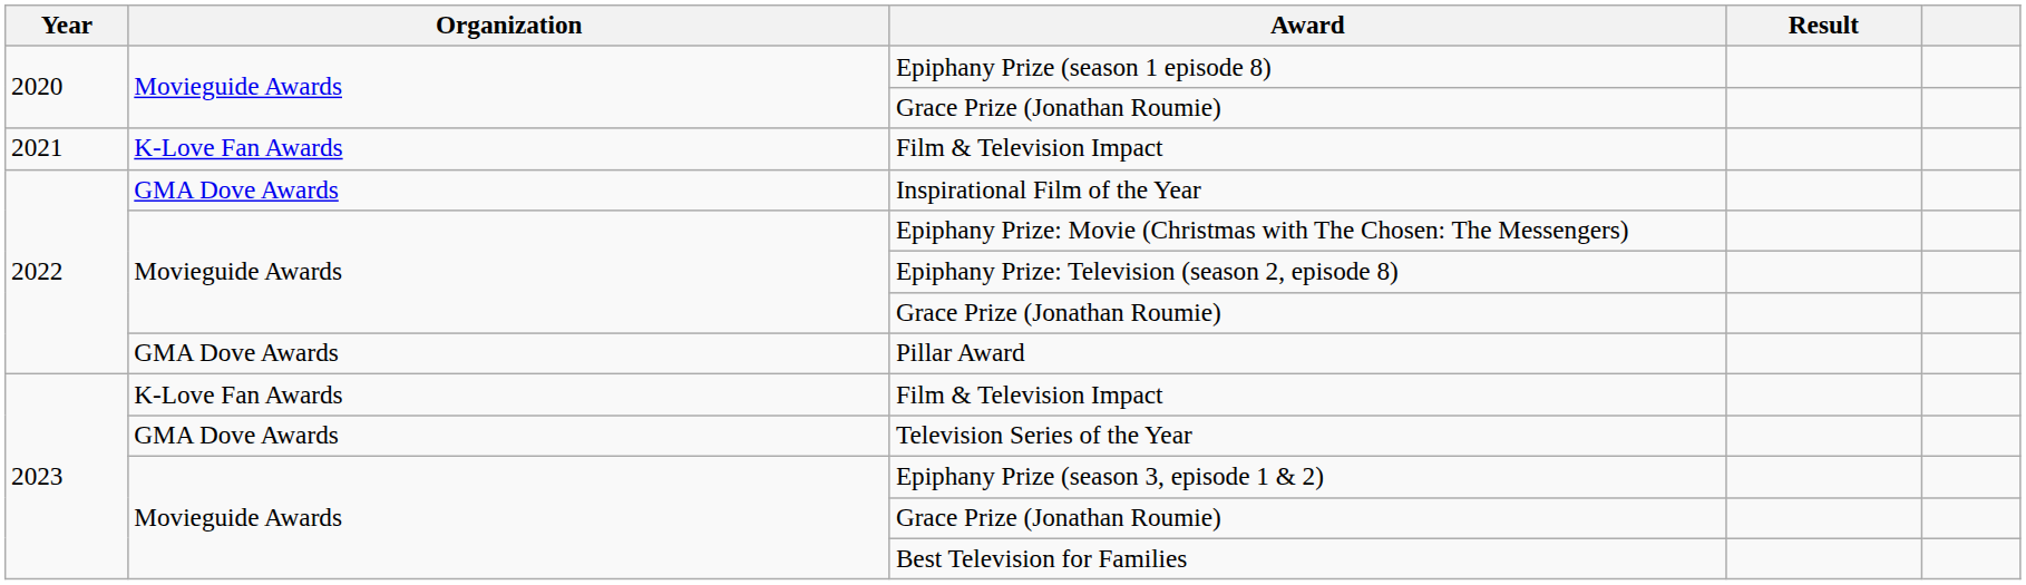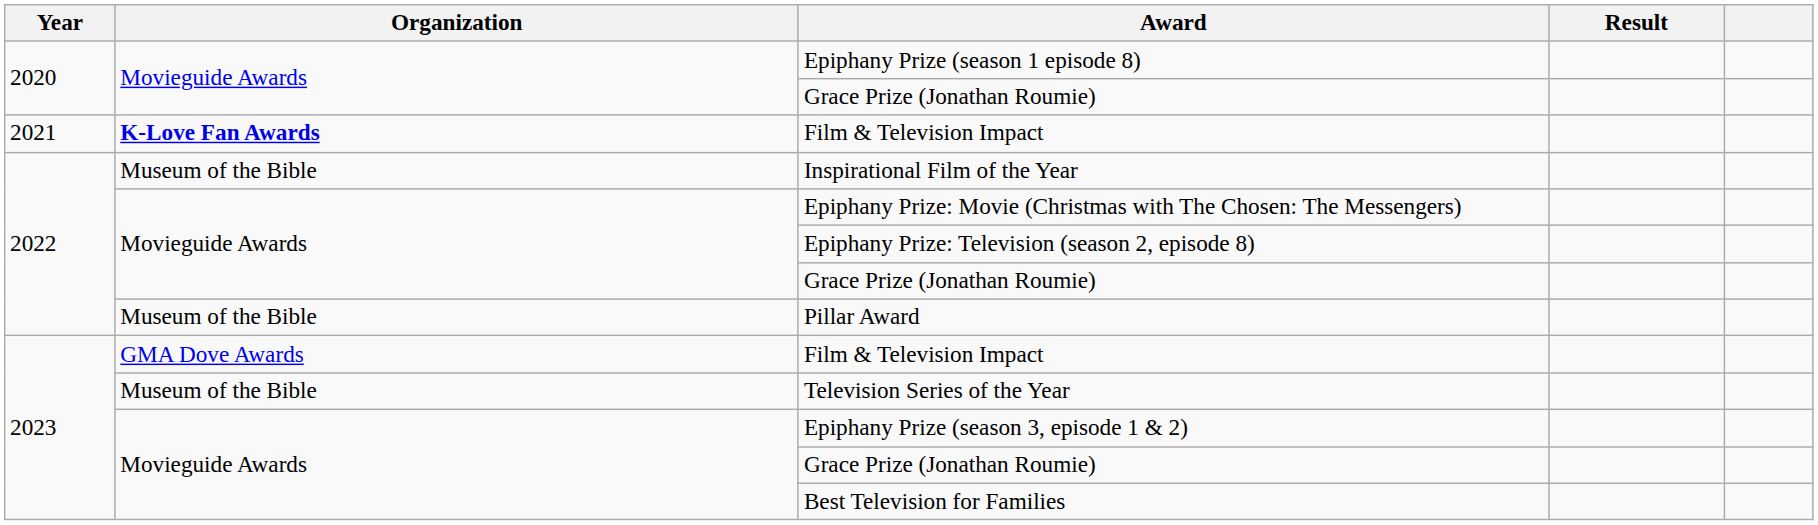 <table class="wikitable sortable plainrowheaders">
 <tr>
 <th scope="col" style="width:5%;">Year</th>
 <th scope="col" style="width:31%;">Organization</th>
 <th scope="col" style="width:34%;">Award</th>
 <th scope="col" style="width:8%;">Result</th>
 <th scope="col" style="width:4%;" class="unsortable"></th>
 </tr>
 <tr>
 <td rowspan="2">2020</td>
 <td rowspan="2"><a href='#'>Movieguide Awards</a></td>
 <td>Epiphany Prize (season 1 episode 8)</td>
 <td></td>
 <td></td>
 </tr>
 <tr>
 <td>Grace Prize (Jonathan Roumie)</td>
 <td></td>
 <td></td>
 </tr>
 <tr>
 <td>2021</td>
-<td><a href='#'>K-Love Fan Awards</a></td>
+<td><strong><a href='#'>K-Love Fan Awards</a></strong></td>
 <td>Film & Television Impact</td>
 <td></td>
 <td></td>
 </tr>
 <tr>
 <td rowspan="5">2022</td>
-<td><a href='#'>GMA Dove Awards</a></td>
+<td>Museum of the Bible</td>
 <td>Inspirational Film of the Year</td>
 <td></td>
 <td></td>
 </tr>
 <tr>
 <td rowspan="3">Movieguide Awards</td>
 <td>Epiphany Prize: Movie (Christmas with The Chosen: The Messengers)</td>
 <td></td>
 <td></td>
 </tr>
 <tr>
 <td>Epiphany Prize: Television (season 2, episode 8)</td>
 <td></td>
 <td></td>
 </tr>
 <tr>
 <td>Grace Prize (Jonathan Roumie)</td>
 <td></td>
 <td></td>
 </tr>
 <tr>
-<td>GMA Dove Awards</td>
+<td>Museum of the Bible</td>
 <td>Pillar Award</td>
 <td></td>
 <td></td>
 </tr>
 <tr>
 <td rowspan="5">2023</td>
-<td>K-Love Fan Awards</td>
+<td><a href='#'>GMA Dove Awards</a></td>
 <td>Film & Television Impact</td>
 <td></td>
 <td></td>
 </tr>
 <tr>
-<td>GMA Dove Awards</td>
+<td>Museum of the Bible</td>
 <td>Television Series of the Year</td>
 <td></td>
 <td></td>
 </tr>
 <tr>
 <td rowspan="3">Movieguide Awards</td>
 <td>Epiphany Prize (season 3, episode 1 & 2)</td>
 <td></td>
 <td></td>
 </tr>
 <tr>
 <td>Grace Prize (Jonathan Roumie)</td>
 <td></td>
 <td></td>
 </tr>
 <tr>
 <td>Best Television for Families</td>
 <td></td>
 <td></td>
 </tr>
 </table>
